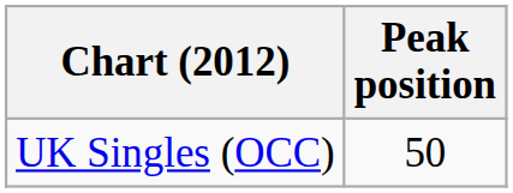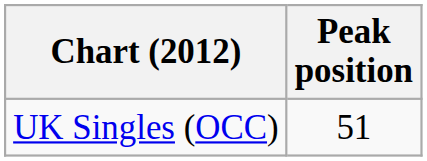 <table class="wikitable">
 <tr>
 <th>Chart (2012)</th>
 <th>Peak<br>position</th>
 </tr>
 <tr>
 <td><a href='#'>UK Singles</a> (<a href='#'>OCC</a>)</td>
-<td align="center">50</td>
+<td align="center">51</td>
 </tr>
 </table>
